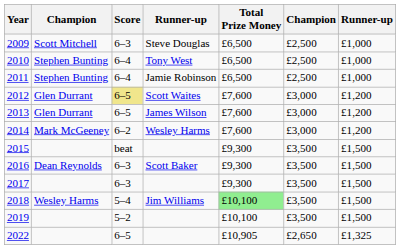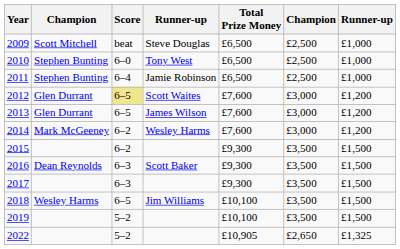 <table class="wikitable">
 <tr>
 <th>Year</th>
 <th>Champion</th>
 <th>Score</th>
 <th>Runner-up</th>
 <th>Total<br>Prize Money</th>
 <th>Champion</th>
 <th>Runner-up</th>
 </tr>
 <tr>
 <td><a href='#'>2009</a></td>
 <td> <a href='#'>Scott Mitchell</a></td>
-<td>6–3</td>
+<td>beat</td>
 <td> Steve Douglas</td>
 <td>£6,500</td>
 <td>£2,500</td>
 <td>£1,000</td>
 </tr>
 <tr>
 <td><a href='#'>2010</a></td>
 <td> <a href='#'>Stephen Bunting</a></td>
-<td>6–4</td>
+<td>6–0</td>
 <td> <a href='#'>Tony West</a></td>
 <td>£6,500</td>
 <td>£2,500</td>
 <td>£1,000</td>
 </tr>
 <tr>
 <td><a href='#'>2011</a></td>
 <td> <a href='#'>Stephen Bunting</a></td>
 <td>6–4</td>
 <td> Jamie Robinson</td>
 <td>£6,500</td>
 <td>£2,500</td>
 <td>£1,000</td>
 </tr>
 <tr>
 <td><a href='#'>2012</a></td>
 <td> <a href='#'>Glen Durrant</a></td>
 <td style="background: khaki;">6–5</td>
 <td> <a href='#'>Scott Waites</a></td>
 <td>£7,600</td>
 <td>£3,000</td>
 <td>£1,200</td>
 </tr>
 <tr>
 <td><a href='#'>2013</a></td>
 <td> <a href='#'>Glen Durrant</a></td>
 <td>6–5</td>
 <td> <a href='#'>James Wilson</a></td>
 <td>£7,600</td>
 <td>£3,000</td>
 <td>£1,200</td>
 </tr>
 <tr>
 <td><a href='#'>2014</a></td>
 <td> <a href='#'>Mark McGeeney</a></td>
 <td>6–2</td>
 <td> <a href='#'>Wesley Harms</a></td>
 <td>£7,600</td>
 <td>£3,000</td>
 <td>£1,200</td>
 </tr>
 <tr>
 <td><a href='#'>2015</a></td>
 <td></td>
-<td>beat</td>
+<td>6–2</td>
 <td></td>
 <td>£9,300</td>
 <td>£3,500</td>
 <td>£1,500</td>
 </tr>
 <tr>
 <td><a href='#'>2016</a></td>
 <td> <a href='#'>Dean Reynolds</a></td>
 <td>6–3</td>
 <td> <a href='#'>Scott Baker</a></td>
 <td>£9,300</td>
 <td>£3,500</td>
 <td>£1,500</td>
 </tr>
 <tr>
 <td><a href='#'>2017</a></td>
 <td></td>
 <td>6–3</td>
 <td></td>
 <td>£9,300</td>
 <td>£3,500</td>
 <td>£1,500</td>
 </tr>
 <tr>
 <td><a href='#'>2018</a></td>
 <td> <a href='#'>Wesley Harms</a></td>
-<td>5–4</td>
+<td>6–5</td>
 <td> <a href='#'>Jim Williams</a></td>
-<td style="background: lightgreen;">£10,100</td>
+<td>£10,100</td>
 <td>£3,500</td>
 <td>£1,500</td>
 </tr>
 <tr>
 <td><a href='#'>2019</a></td>
 <td></td>
 <td>5–2</td>
 <td></td>
 <td>£10,100</td>
 <td>£3,500</td>
 <td>£1,500</td>
 </tr>
 <tr>
 <td><a href='#'>2022</a></td>
 <td></td>
-<td>6–5</td>
+<td>5–2</td>
 <td></td>
 <td>£10,905</td>
 <td>£2,650</td>
 <td>£1,325</td>
 </tr>
 </table>
